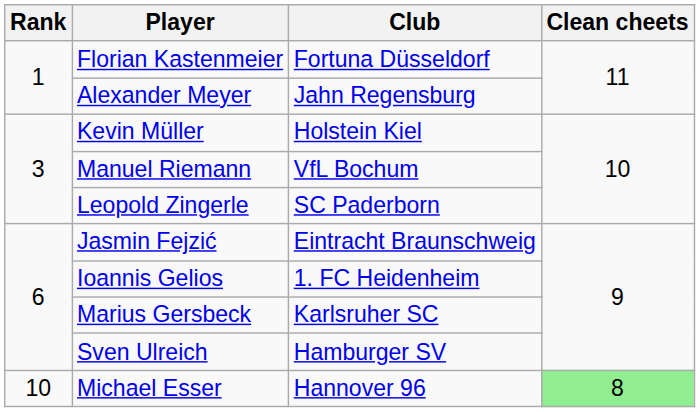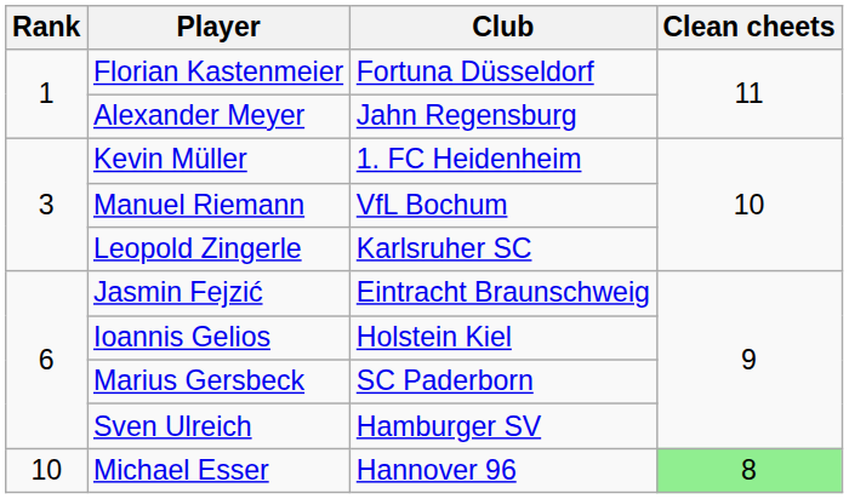 <table class="wikitable sortable" style="text-align:center">
 <tr>
 <th>Rank</th>
 <th>Player</th>
 <th>Club</th>
 <th>Clean cheets</th>
 </tr>
 <tr>
 <td rowspan=2>1</td>
 <td align="left"> <a href='#'>Florian Kastenmeier</a></td>
 <td align="left"><a href='#'>Fortuna Düsseldorf</a></td>
 <td rowspan=2>11</td>
 </tr>
 <tr>
 <td align="left"> <a href='#'>Alexander Meyer</a></td>
 <td align="left"><a href='#'>Jahn Regensburg</a></td>
 </tr>
 <tr>
 <td rowspan=3>3</td>
 <td align="left"> <a href='#'>Kevin Müller</a></td>
-<td align="left"><a href='#'>Holstein Kiel</a></td>
+<td align="left"><a href='#'>1. FC Heidenheim</a></td>
 <td rowspan=3>10</td>
 </tr>
 <tr>
 <td align="left"> <a href='#'>Manuel Riemann</a></td>
 <td align="left"><a href='#'>VfL Bochum</a></td>
 </tr>
 <tr>
 <td align="left"> <a href='#'>Leopold Zingerle</a></td>
-<td align="left"><a href='#'>SC Paderborn</a></td>
+<td align="left"><a href='#'>Karlsruher SC</a></td>
 </tr>
 <tr>
 <td rowspan=4>6</td>
 <td align="left"> <a href='#'>Jasmin Fejzić</a></td>
 <td align="left"><a href='#'>Eintracht Braunschweig</a></td>
 <td rowspan=4>9</td>
 </tr>
 <tr>
 <td align="left"> <a href='#'>Ioannis Gelios</a></td>
-<td align="left"><a href='#'>1. FC Heidenheim</a></td>
+<td align="left"><a href='#'>Holstein Kiel</a></td>
 </tr>
 <tr>
 <td align="left"> <a href='#'>Marius Gersbeck</a></td>
-<td align="left"><a href='#'>Karlsruher SC</a></td>
+<td align="left"><a href='#'>SC Paderborn</a></td>
 </tr>
 <tr>
 <td align="left"> <a href='#'>Sven Ulreich</a></td>
 <td align="left"><a href='#'>Hamburger SV</a></td>
 </tr>
 <tr>
 <td>10</td>
 <td align="left"> <a href='#'>Michael Esser</a></td>
 <td align="left"><a href='#'>Hannover 96</a></td>
 <td style="background: lightgreen;">8</td>
 </tr>
 </table>
